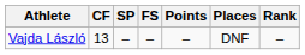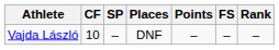 <table class="wikitable" border="1" style="font-size:90%">
 <tr>
 <th>Athlete</th>
 <th>CF</th>
 <th>SP</th>
+<th>Places</th>
+<th>Points</th>
 <th>FS</th>
-<th>Points</th>
-<th>Places</th>
 <th>Rank</th>
 </tr>
 <tr align=center>
 <td align=left><a href='#'>Vajda László</a></td>
-<td>13</td>
+<td>10</td>
+<td>–</td>
+<td>DNF</td>
 <td>–</td>
 <td>–</td>
 <td>–</td>
-<td>DNF</td>
-<td>–</td>
 </tr>
 </table>
